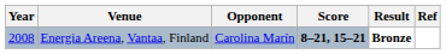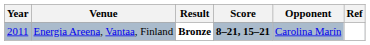 <table class="sortable wikitable" style="font-size:90%">
 <tr>
 <th>Year</th>
 <th>Venue</th>
+<th>Result</th>
+<th>Score</th>
 <th>Opponent</th>
-<th>Score</th>
-<th>Result</th>
 <th>Ref</th>
 </tr>
 <tr style="background:#AABBCC">
-<td align="center"><a href='#'>2008</a></td>
+<td align="center"><a href='#'>2011</a></td>
 <td align="left"><a href='#'>Energia Areena</a>, <a href='#'>Vantaa</a>, Finland</td>
+<td style="text-align:left; background:white"> <strong>Bronze</strong></td>
+<td align="left"><strong>8–21, 15–21</strong></td>
 <td align="left"> <a href='#'>Carolina Marín</a></td>
-<td align="left"><strong>8–21, 15–21</strong></td>
-<td style="text-align:left; background:white"> <strong>Bronze</strong></td>
 <td style="text-align:center; background:white"></td>
 </tr>
 </table>
